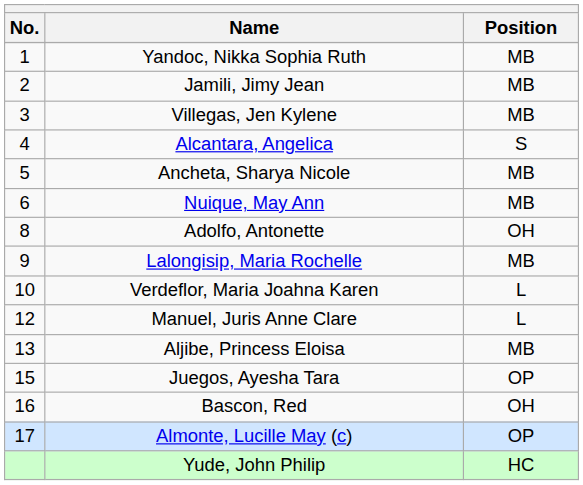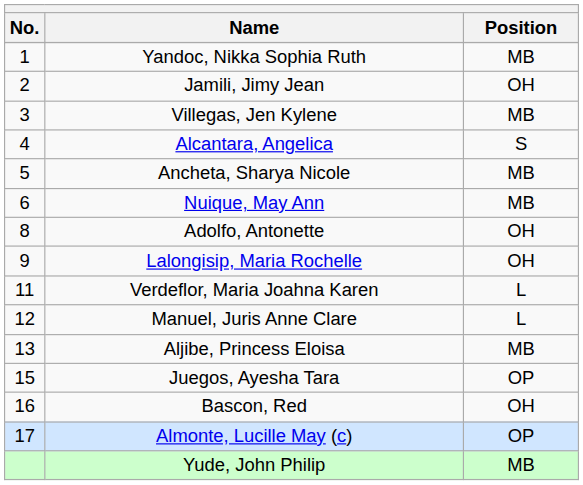 <table class="wikitable mw-collapsible mw-collapsed" style="text-align:center; width:500px; border:none">
 <tr>
 <th style="text-align:center" colspan="3"></th>
 </tr>
 <tr>
 <th style="width:7%">No.</th>
 <th>Name</th>
 <th style="width:20%">Position</th>
 </tr>
 <tr>
 </tr>
 <tr>
 <td>1</td>
 <td>Yandoc, Nikka Sophia Ruth</td>
 <td>MB</td>
 </tr>
 <tr>
 <td>2</td>
 <td>Jamili, Jimy Jean</td>
-<td>MB</td>
+<td>OH</td>
 </tr>
 <tr>
 <td>3</td>
 <td>Villegas, Jen Kylene</td>
 <td>MB</td>
 </tr>
 <tr>
 <td>4</td>
 <td><a href='#'>Alcantara, Angelica</a></td>
 <td>S</td>
 </tr>
 <tr>
 <td>5</td>
 <td>Ancheta, Sharya Nicole</td>
 <td>MB</td>
 </tr>
 <tr>
 <td>6</td>
 <td><a href='#'>Nuique, May Ann</a></td>
 <td>MB</td>
 </tr>
 <tr>
 <td>8</td>
 <td>Adolfo, Antonette</td>
 <td>OH</td>
 </tr>
 <tr>
 <td>9</td>
 <td><a href='#'>Lalongisip, Maria Rochelle</a></td>
-<td>MB</td>
+<td>OH</td>
 </tr>
 <tr>
-<td>10</td>
+<td>11</td>
 <td>Verdeflor, Maria Joahna Karen</td>
 <td>L</td>
 </tr>
 <tr>
 <td>12</td>
 <td>Manuel, Juris Anne Clare</td>
 <td>L</td>
 </tr>
 <tr>
 <td>13</td>
 <td>Aljibe, Princess Eloisa</td>
 <td>MB</td>
 </tr>
 <tr>
 <td>15</td>
 <td>Juegos, Ayesha Tara</td>
 <td>OP</td>
 </tr>
 <tr>
 <td>16</td>
 <td>Bascon, Red</td>
 <td>OH</td>
 </tr>
 <tr bgcolor=#D0E6FF>
 <td>17</td>
 <td><a href='#'>Almonte, Lucille May</a> (<a href='#'>c</a>)</td>
 <td>OP</td>
 </tr>
 <tr bgcolor=#CCFFCC>
 <td></td>
 <td>Yude, John Philip</td>
-<td>HC</td>
+<td>MB</td>
 </tr>
 </table>
